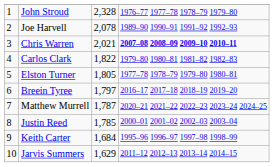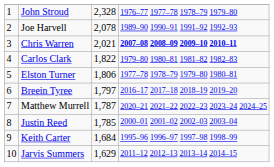 <table class="wikitable">
 <tr>
 </tr>
 <tr>
 <td>1</td>
 <td><a href='#'>John Stroud</a></td>
 <td>2,328</td>
 <td style="font-size:80%;"><a href='#'>1976–77</a> <a href='#'>1977–78</a> <a href='#'>1978–79</a> <a href='#'>1979–80</a></td>
 </tr>
 <tr>
 <td>2</td>
 <td>Joe Harvell</td>
 <td>2,078</td>
 <td style="font-size:80%;"><a href='#'>1989–90</a> <a href='#'>1990–91</a> <a href='#'>1991–92</a> <a href='#'>1992–93</a></td>
 </tr>
 <tr>
 <td>3</td>
 <td><a href='#'>Chris Warren</a></td>
 <td>2,021</td>
 <td style="font-size:80%;"><strong><a href='#'>2007–08</a> <a href='#'>2008–09</a> <a href='#'>2009–10</a> <a href='#'>2010–11</a></strong></td>
 </tr>
 <tr>
 <td>4</td>
 <td><a href='#'>Carlos Clark</a></td>
 <td>1,822</td>
 <td style="font-size:80%;"><a href='#'>1979–80</a> <a href='#'>1980–81</a> <a href='#'>1981–82</a> <a href='#'>1982–83</a></td>
 </tr>
 <tr>
 <td>5</td>
 <td><a href='#'>Elston Turner</a></td>
-<td>1,805</td>
+<td>1,806</td>
 <td style="font-size:80%;"><a href='#'>1977–78</a> <a href='#'>1978–79</a> <a href='#'>1979–80</a> <a href='#'>1980–81</a></td>
 </tr>
 <tr>
 <td>6</td>
 <td><a href='#'>Breein Tyree</a></td>
 <td>1,797</td>
 <td style="font-size:80%;"><a href='#'>2016–17</a> <a href='#'>2017–18</a> <a href='#'>2018–19</a> <a href='#'>2019–20</a></td>
 </tr>
 <tr>
 <td>7</td>
 <td>Matthew Murrell</td>
 <td>1,787</td>
 <td style="font-size:80%;"><a href='#'>2020–21</a> <a href='#'>2021–22</a> <a href='#'>2022–23</a> <a href='#'>2023–24</a> <a href='#'>2024–25</a></td>
 </tr>
 <tr>
 <td>8</td>
 <td><a href='#'>Justin Reed</a></td>
 <td>1,785</td>
 <td style="font-size:80%;"><a href='#'>2000–01</a> <a href='#'>2001–02</a> <a href='#'>2002–03</a> <a href='#'>2003–04</a></td>
 </tr>
 <tr>
 <td>9</td>
 <td><a href='#'>Keith Carter</a></td>
 <td>1,684</td>
 <td style="font-size:80%;"><a href='#'>1995–96</a> <a href='#'>1996–97</a> <a href='#'>1997–98</a> <a href='#'>1998–99</a></td>
 </tr>
 <tr>
 <td>10</td>
 <td><a href='#'>Jarvis Summers</a></td>
 <td>1,629</td>
 <td style="font-size:80%;"><a href='#'>2011–12</a> <a href='#'>2012–13</a> <a href='#'>2013–14</a> <a href='#'>2014–15</a></td>
 </tr>
 </table>
